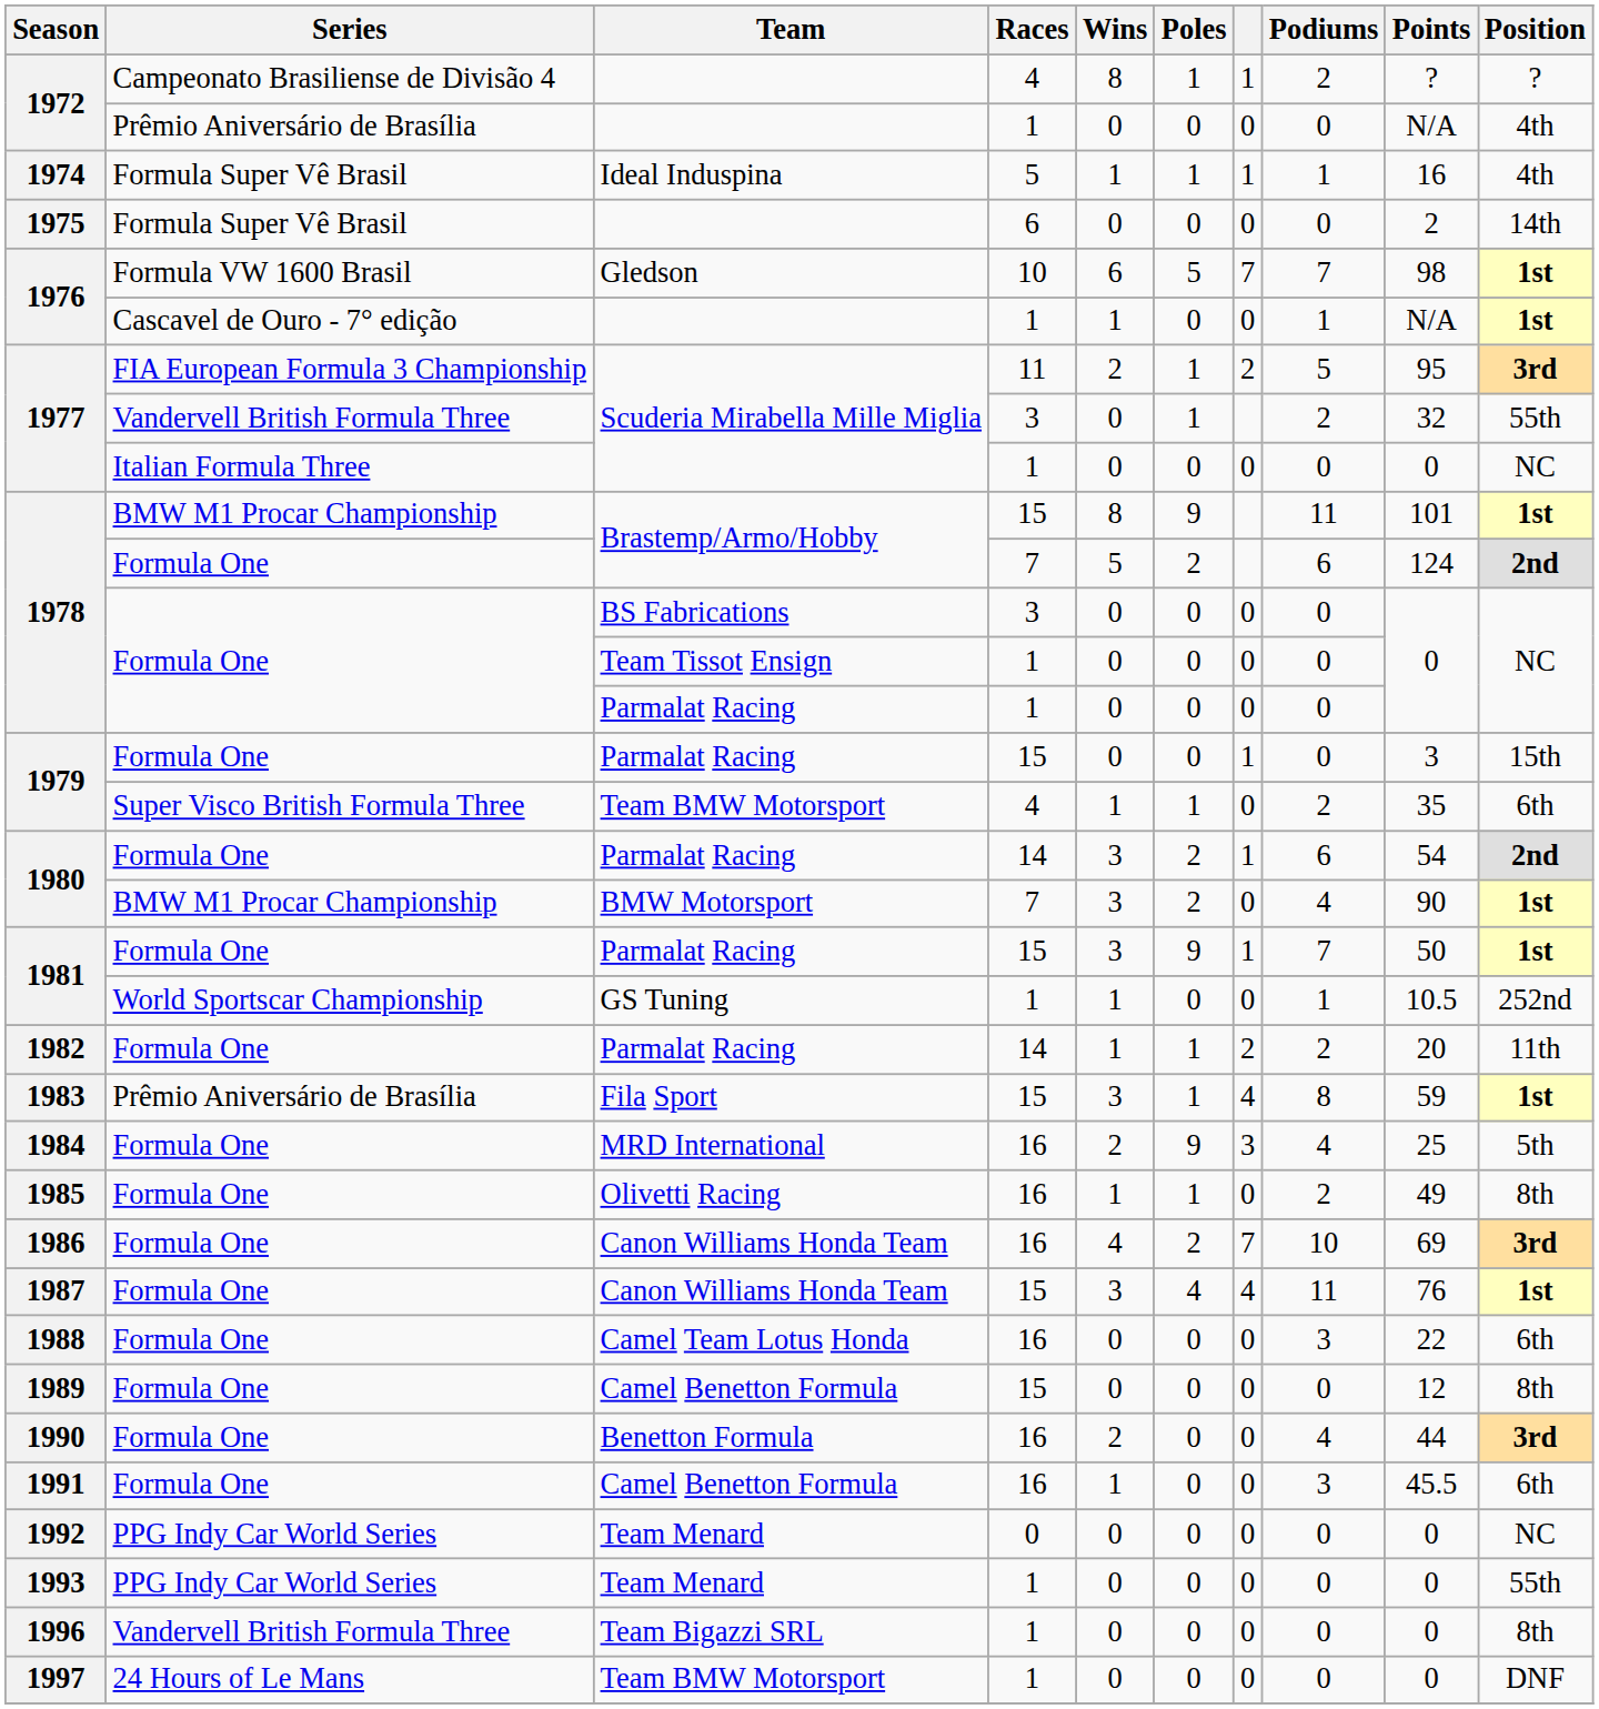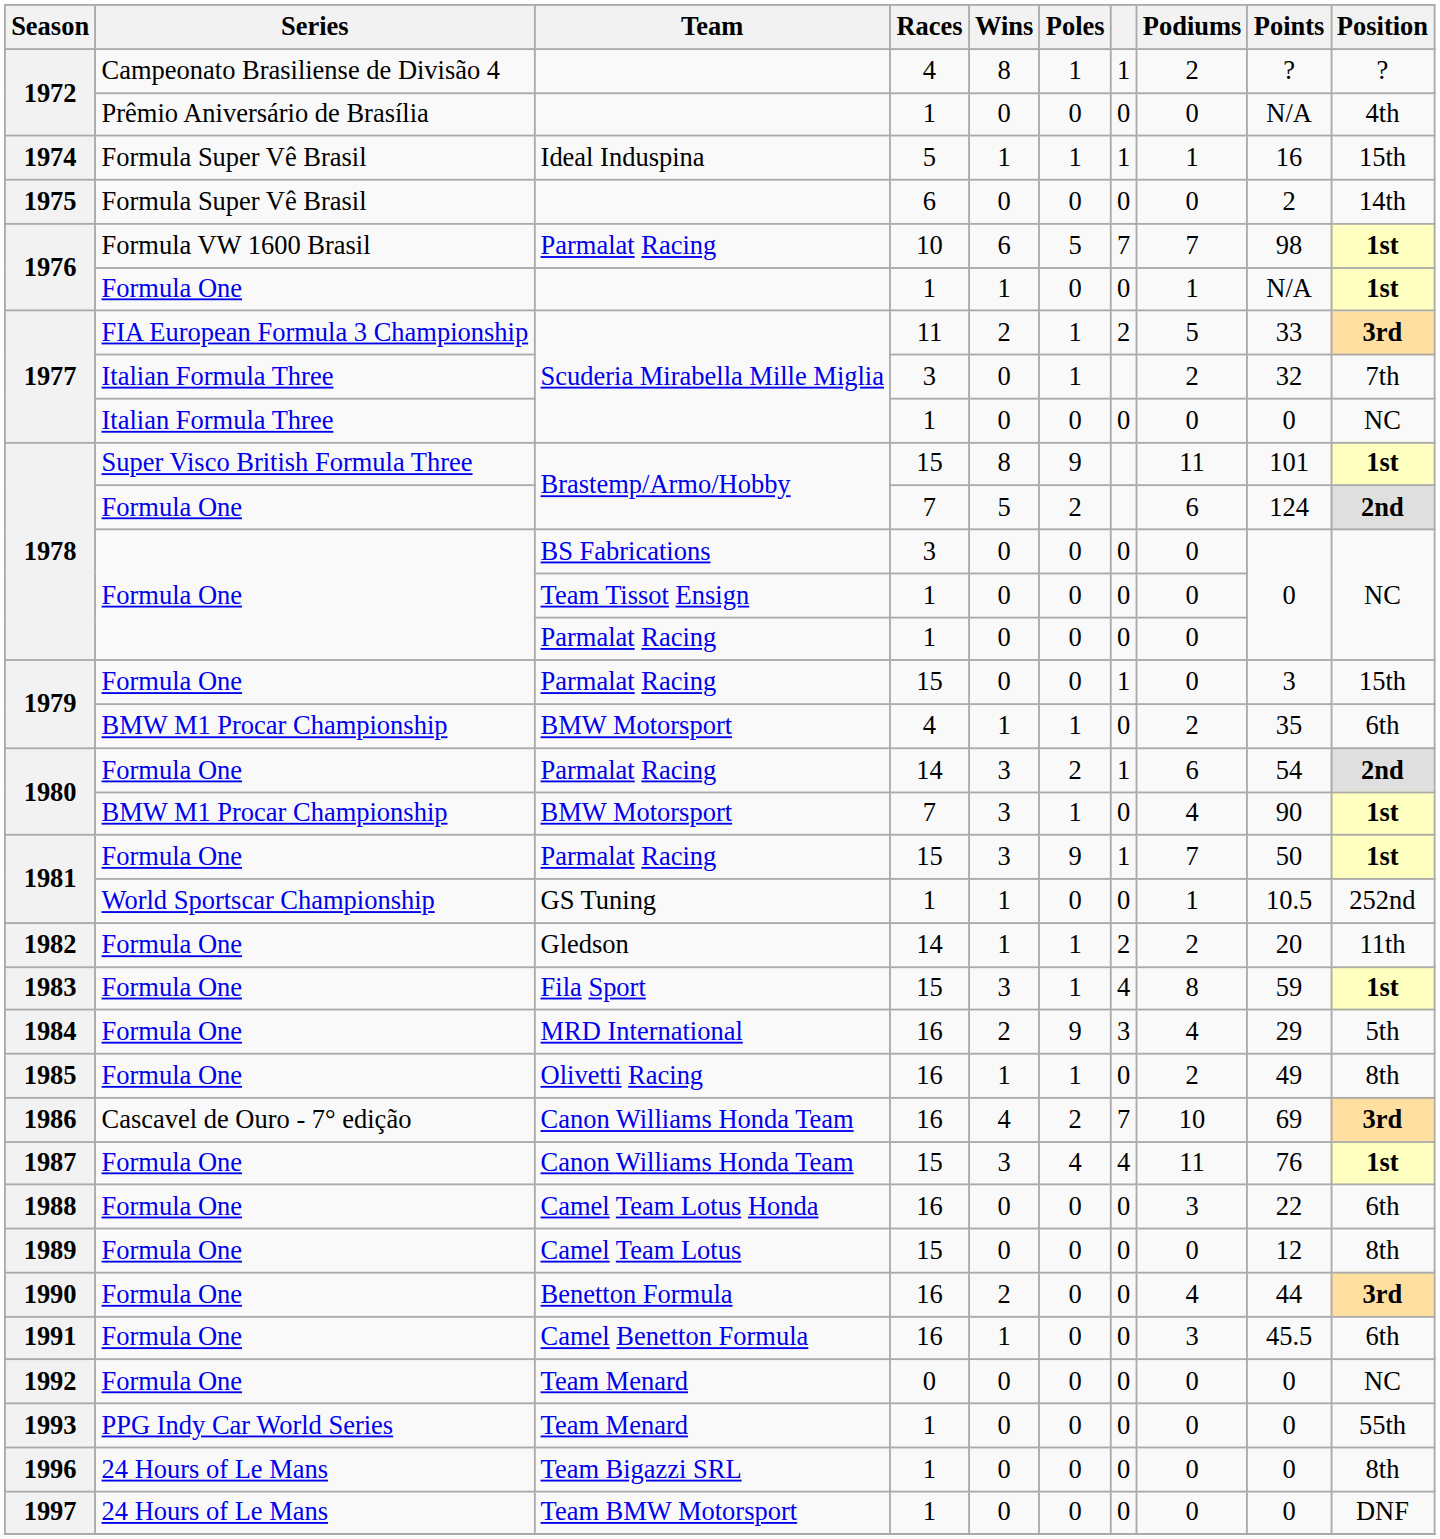 <table class="wikitable" style="font-size: 90%; text-align:center">
 <tr>
 <th>Season</th>
 <th>Series</th>
 <th>Team</th>
 <th>Races</th>
 <th>Wins</th>
 <th>Poles</th>
 <th></th>
 <th>Podiums</th>
 <th>Points</th>
 <th>Position</th>
 </tr>
 <tr>
 <th rowspan=2>1972</th>
 <td align=left>Campeonato Brasiliense de Divisão 4</td>
 <td align=left></td>
 <td>4</td>
 <td>8</td>
 <td>1</td>
 <td>1</td>
 <td>2</td>
 <td>?</td>
 <td>?</td>
 </tr>
 <tr>
 <td align=left>Prêmio Aniversário de Brasília</td>
 <td align=left></td>
 <td>1</td>
 <td>0</td>
 <td>0</td>
 <td>0</td>
 <td>0</td>
 <td>N/A</td>
 <td>4th</td>
 </tr>
 <tr>
 <th>1974</th>
 <td align=left>Formula Super Vê Brasil</td>
 <td align=left>Ideal Induspina</td>
 <td>5</td>
 <td>1</td>
 <td>1</td>
 <td>1</td>
 <td>1</td>
 <td>16</td>
-<td>4th</td>
+<td>15th</td>
 </tr>
 <tr>
 <th>1975</th>
 <td align=left>Formula Super Vê Brasil</td>
 <td align=left></td>
 <td>6</td>
 <td>0</td>
 <td>0</td>
 <td>0</td>
 <td>0</td>
 <td>2</td>
 <td>14th</td>
 </tr>
 <tr>
 <th rowspan=2>1976</th>
 <td align=left>Formula VW 1600 Brasil</td>
-<td align=left>Gledson</td>
+<td align=left><a href='#'>Parmalat</a> <a href='#'>Racing</a></td>
 <td>10</td>
 <td>6</td>
 <td>5</td>
 <td>7</td>
 <td>7</td>
 <td>98</td>
 <td style="background:#FFFFBF"><strong>1st</strong></td>
 </tr>
 <tr>
-<td align=left>Cascavel de Ouro - 7° edição</td>
+<td align=left><a href='#'>Formula One</a></td>
 <td align=left></td>
 <td>1</td>
 <td>1</td>
 <td>0</td>
 <td>0</td>
 <td>1</td>
 <td>N/A</td>
 <td style="background:#FFFFBF"><strong>1st</strong></td>
 </tr>
 <tr>
 <th rowspan=3>1977</th>
 <td align=left nowrap><a href='#'>FIA European Formula 3 Championship</a></td>
 <td rowspan="3" style="text-align:left"><a href='#'>Scuderia Mirabella Mille Miglia</a></td>
 <td>11</td>
 <td>2</td>
 <td>1</td>
 <td>2</td>
 <td>5</td>
-<td>95</td>
+<td>33</td>
 <td style="background:#FFDF9F"><strong>3rd</strong></td>
 </tr>
 <tr>
-<td align=left><a href='#'>Vandervell British Formula Three</a></td>
+<td align=left><a href='#'>Italian Formula Three</a></td>
 <td>3</td>
 <td>0</td>
 <td>1</td>
 <td></td>
 <td>2</td>
 <td>32</td>
-<td>55th</td>
+<td>7th</td>
 </tr>
 <tr>
 <td align=left><a href='#'>Italian Formula Three</a></td>
 <td>1</td>
 <td>0</td>
 <td>0</td>
 <td>0</td>
 <td>0</td>
 <td>0</td>
 <td>NC</td>
 </tr>
 <tr>
 <th rowspan=5>1978</th>
-<td align=left><a href='#'>BMW M1 Procar Championship</a></td>
+<td align=left><a href='#'>Super Visco British Formula Three</a></td>
 <td rowspan="2" style="text-align:left"><a href='#'>Brastemp/Armo/Hobby</a></td>
 <td>15</td>
 <td>8</td>
 <td>9</td>
 <td></td>
 <td>11</td>
 <td>101</td>
 <td style="background:#FFFFBF"><strong>1st</strong></td>
 </tr>
 <tr>
 <td align=left><a href='#'>Formula One</a></td>
 <td>7</td>
 <td>5</td>
 <td>2</td>
 <td></td>
 <td>6</td>
 <td>124</td>
 <td style="background:#DFDFDF"><strong>2nd</strong></td>
 </tr>
 <tr>
 <td rowspan="3" style="text-align:left"><a href='#'>Formula One</a></td>
 <td align=left><a href='#'>BS Fabrications</a></td>
 <td>3</td>
 <td>0</td>
 <td>0</td>
 <td>0</td>
 <td>0</td>
 <td rowspan=3>0</td>
 <td rowspan=3>NC</td>
 </tr>
 <tr>
 <td align=left><a href='#'>Team Tissot</a> <a href='#'>Ensign</a></td>
 <td>1</td>
 <td>0</td>
 <td>0</td>
 <td>0</td>
 <td>0</td>
 </tr>
 <tr>
 <td align=left><a href='#'>Parmalat</a> <a href='#'>Racing</a></td>
 <td>1</td>
 <td>0</td>
 <td>0</td>
 <td>0</td>
 <td>0</td>
 </tr>
 <tr>
 <th rowspan=2>1979</th>
 <td align=left><a href='#'>Formula One</a></td>
 <td align=left><a href='#'>Parmalat</a> <a href='#'>Racing</a></td>
 <td>15</td>
 <td>0</td>
 <td>0</td>
 <td>1</td>
 <td>0</td>
 <td>3</td>
 <td>15th</td>
 </tr>
 <tr>
-<td align=left><a href='#'>Super Visco British Formula Three</a></td>
-<td align=left><a href='#'>Team BMW Motorsport</a></td>
+<td align=left><a href='#'>BMW M1 Procar Championship</a></td>
+<td align=left><a href='#'>BMW Motorsport</a></td>
 <td>4</td>
 <td>1</td>
 <td>1</td>
 <td>0</td>
 <td>2</td>
 <td>35</td>
 <td>6th</td>
 </tr>
 <tr>
 <th rowspan=2>1980</th>
 <td align=left><a href='#'>Formula One</a></td>
 <td align=left><a href='#'>Parmalat</a> <a href='#'>Racing</a></td>
 <td>14</td>
 <td>3</td>
 <td>2</td>
 <td>1</td>
 <td>6</td>
 <td>54</td>
 <td style="background:#DFDFDF"><strong>2nd</strong></td>
 </tr>
 <tr>
 <td align=left><a href='#'>BMW M1 Procar Championship</a></td>
 <td align=left><a href='#'>BMW Motorsport</a></td>
 <td>7</td>
 <td>3</td>
-<td>2</td>
+<td>1</td>
 <td>0</td>
 <td>4</td>
 <td>90</td>
 <td style="background:#FFFFBF"><strong>1st</strong></td>
 </tr>
 <tr>
 <th rowspan=2>1981</th>
 <td align=left><a href='#'>Formula One</a></td>
 <td align=left><a href='#'>Parmalat</a> <a href='#'>Racing</a></td>
 <td>15</td>
 <td>3</td>
 <td>9</td>
 <td>1</td>
 <td>7</td>
 <td>50</td>
 <td style="background:#FFFFBF"><strong>1st</strong></td>
 </tr>
 <tr>
 <td align=left><a href='#'>World Sportscar Championship</a></td>
 <td align=left>GS Tuning</td>
 <td>1</td>
 <td>1</td>
 <td>0</td>
 <td>0</td>
 <td>1</td>
 <td>10.5</td>
 <td>252nd</td>
 </tr>
 <tr>
 <th>1982</th>
 <td align=left><a href='#'>Formula One</a></td>
-<td align=left><a href='#'>Parmalat</a> <a href='#'>Racing</a></td>
+<td align=left>Gledson</td>
 <td>14</td>
 <td>1</td>
 <td>1</td>
 <td>2</td>
 <td>2</td>
 <td>20</td>
 <td>11th</td>
 </tr>
 <tr>
 <th>1983</th>
-<td align=left>Prêmio Aniversário de Brasília</td>
+<td align=left><a href='#'>Formula One</a></td>
 <td align=left><a href='#'>Fila</a> <a href='#'>Sport</a></td>
 <td>15</td>
 <td>3</td>
 <td>1</td>
 <td>4</td>
 <td>8</td>
 <td>59</td>
 <td style="background:#FFFFBF"><strong>1st</strong></td>
 </tr>
 <tr>
 <th>1984</th>
 <td align=left><a href='#'>Formula One</a></td>
 <td align=left><a href='#'>MRD International</a></td>
 <td>16</td>
 <td>2</td>
 <td>9</td>
 <td>3</td>
 <td>4</td>
-<td>25</td>
+<td>29</td>
 <td>5th</td>
 </tr>
 <tr>
 <th>1985</th>
 <td align=left><a href='#'>Formula One</a></td>
 <td align=left nowrap><a href='#'>Olivetti</a> <a href='#'>Racing</a></td>
 <td>16</td>
 <td>1</td>
 <td>1</td>
 <td>0</td>
 <td>2</td>
 <td>49</td>
 <td>8th</td>
 </tr>
 <tr>
 <th>1986</th>
-<td align=left><a href='#'>Formula One</a></td>
+<td align=left>Cascavel de Ouro - 7° edição</td>
 <td align=left><a href='#'>Canon Williams Honda Team</a></td>
 <td>16</td>
 <td>4</td>
 <td>2</td>
 <td>7</td>
 <td>10</td>
 <td>69</td>
 <td style="background:#FFDF9F"><strong>3rd</strong></td>
 </tr>
 <tr>
 <th>1987</th>
 <td align=left><a href='#'>Formula One</a></td>
 <td align=left><a href='#'>Canon Williams Honda Team</a></td>
 <td>15</td>
 <td>3</td>
 <td>4</td>
 <td>4</td>
 <td>11</td>
 <td>76</td>
 <td style="background:#FFFFBF"><strong>1st</strong></td>
 </tr>
 <tr>
 <th>1988</th>
 <td align=left><a href='#'>Formula One</a></td>
 <td align=left><a href='#'>Camel</a> <a href='#'>Team Lotus</a> <a href='#'>Honda</a></td>
 <td>16</td>
 <td>0</td>
 <td>0</td>
 <td>0</td>
 <td>3</td>
 <td>22</td>
 <td>6th</td>
 </tr>
 <tr>
 <th>1989</th>
 <td align=left><a href='#'>Formula One</a></td>
-<td align=left><a href='#'>Camel</a> <a href='#'>Benetton Formula</a></td>
+<td align=left><a href='#'>Camel</a> <a href='#'>Team Lotus</a></td>
 <td>15</td>
 <td>0</td>
 <td>0</td>
 <td>0</td>
 <td>0</td>
 <td>12</td>
 <td>8th</td>
 </tr>
 <tr>
 <th>1990</th>
 <td align=left><a href='#'>Formula One</a></td>
 <td align=left><a href='#'>Benetton Formula</a></td>
 <td>16</td>
 <td>2</td>
 <td>0</td>
 <td>0</td>
 <td>4</td>
 <td>44</td>
 <td style="background:#FFDF9F"><strong>3rd</strong></td>
 </tr>
 <tr>
 <th>1991</th>
 <td align=left><a href='#'>Formula One</a></td>
 <td align=left><a href='#'>Camel</a> <a href='#'>Benetton Formula</a></td>
 <td>16</td>
 <td>1</td>
 <td>0</td>
 <td>0</td>
 <td>3</td>
 <td>45.5</td>
 <td>6th</td>
 </tr>
 <tr>
 <th>1992</th>
-<td align=left><a href='#'>PPG Indy Car World Series</a></td>
+<td align=left><a href='#'>Formula One</a></td>
 <td align=left><a href='#'>Team Menard</a></td>
 <td>0</td>
 <td>0</td>
 <td>0</td>
 <td>0</td>
 <td>0</td>
 <td>0</td>
 <td>NC</td>
 </tr>
 <tr>
 <th>1993</th>
 <td align=left><a href='#'>PPG Indy Car World Series</a></td>
 <td align=left><a href='#'>Team Menard</a></td>
 <td>1</td>
 <td>0</td>
 <td>0</td>
 <td>0</td>
 <td>0</td>
 <td>0</td>
 <td>55th</td>
 </tr>
 <tr>
 <th>1996</th>
-<td align=left><a href='#'>Vandervell British Formula Three</a></td>
+<td align=left><a href='#'>24 Hours of Le Mans</a></td>
 <td align=left><a href='#'>Team Bigazzi SRL</a></td>
 <td>1</td>
 <td>0</td>
 <td>0</td>
 <td>0</td>
 <td>0</td>
 <td>0</td>
 <td>8th</td>
 </tr>
 <tr>
 <th>1997</th>
 <td align=left><a href='#'>24 Hours of Le Mans</a></td>
 <td align=left><a href='#'>Team BMW Motorsport</a></td>
 <td>1</td>
 <td>0</td>
 <td>0</td>
 <td>0</td>
 <td>0</td>
 <td>0</td>
 <td>DNF</td>
 </tr>
 <tr>
 </tr>
 </table>
